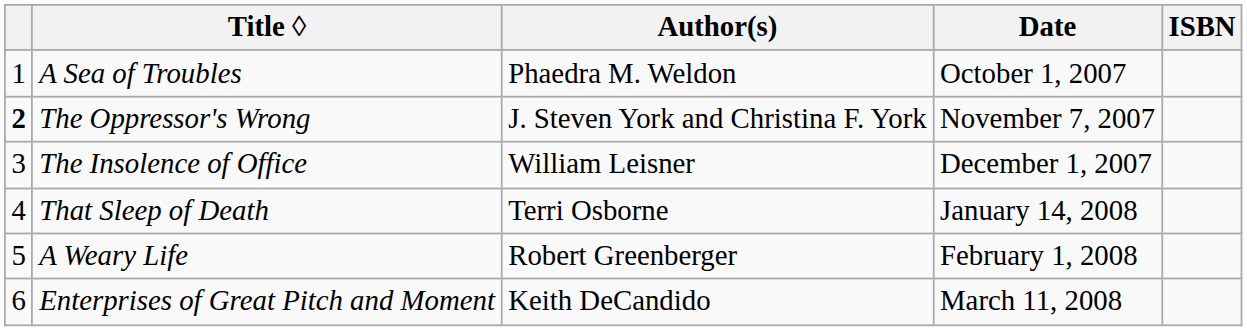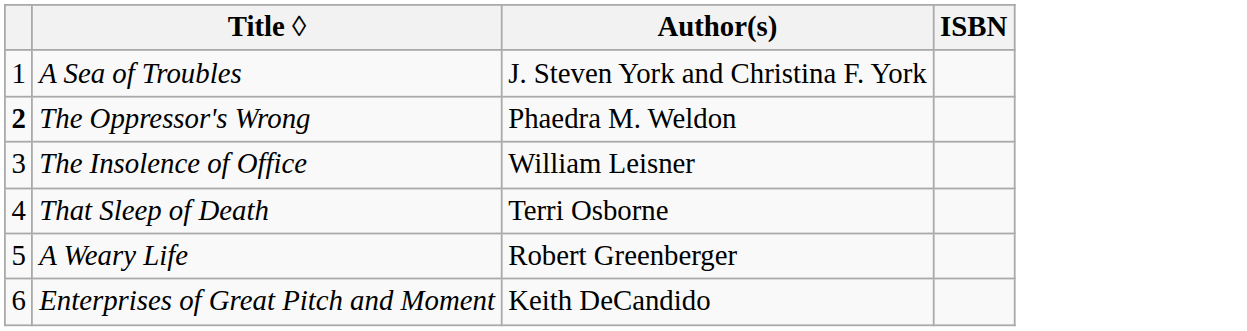 <table class="wikitable">
 <tr>
 <th></th>
 <th>Title ◊</th>
 <th>Author(s)</th>
-<th>Date</th>
 <th>ISBN</th>
 </tr>
 <tr>
 <td>1</td>
 <td><em>A Sea of Troubles</em></td>
-<td>Phaedra M. Weldon</td>
-<td>October 1, 2007</td>
+<td>J. Steven York and Christina F. York</td>
 <td></td>
 </tr>
 <tr>
 <td><strong>2</strong></td>
 <td><em>The Oppressor's Wrong</em></td>
-<td>J. Steven York and Christina F. York</td>
-<td>November 7, 2007</td>
+<td>Phaedra M. Weldon</td>
 <td></td>
 </tr>
 <tr>
 <td>3</td>
 <td><em>The Insolence of Office</em></td>
 <td>William Leisner</td>
-<td>December 1, 2007</td>
 <td></td>
 </tr>
 <tr>
 <td>4</td>
 <td><em>That Sleep of Death</em></td>
 <td>Terri Osborne</td>
-<td>January 14, 2008</td>
 <td></td>
 </tr>
 <tr>
 <td>5</td>
 <td><em>A Weary Life</em></td>
 <td>Robert Greenberger</td>
-<td>February 1, 2008</td>
 <td></td>
 </tr>
 <tr>
 <td>6</td>
 <td><em>Enterprises of Great Pitch and Moment</em></td>
 <td>Keith DeCandido</td>
-<td>March 11, 2008</td>
 <td></td>
 </tr>
 </table>
